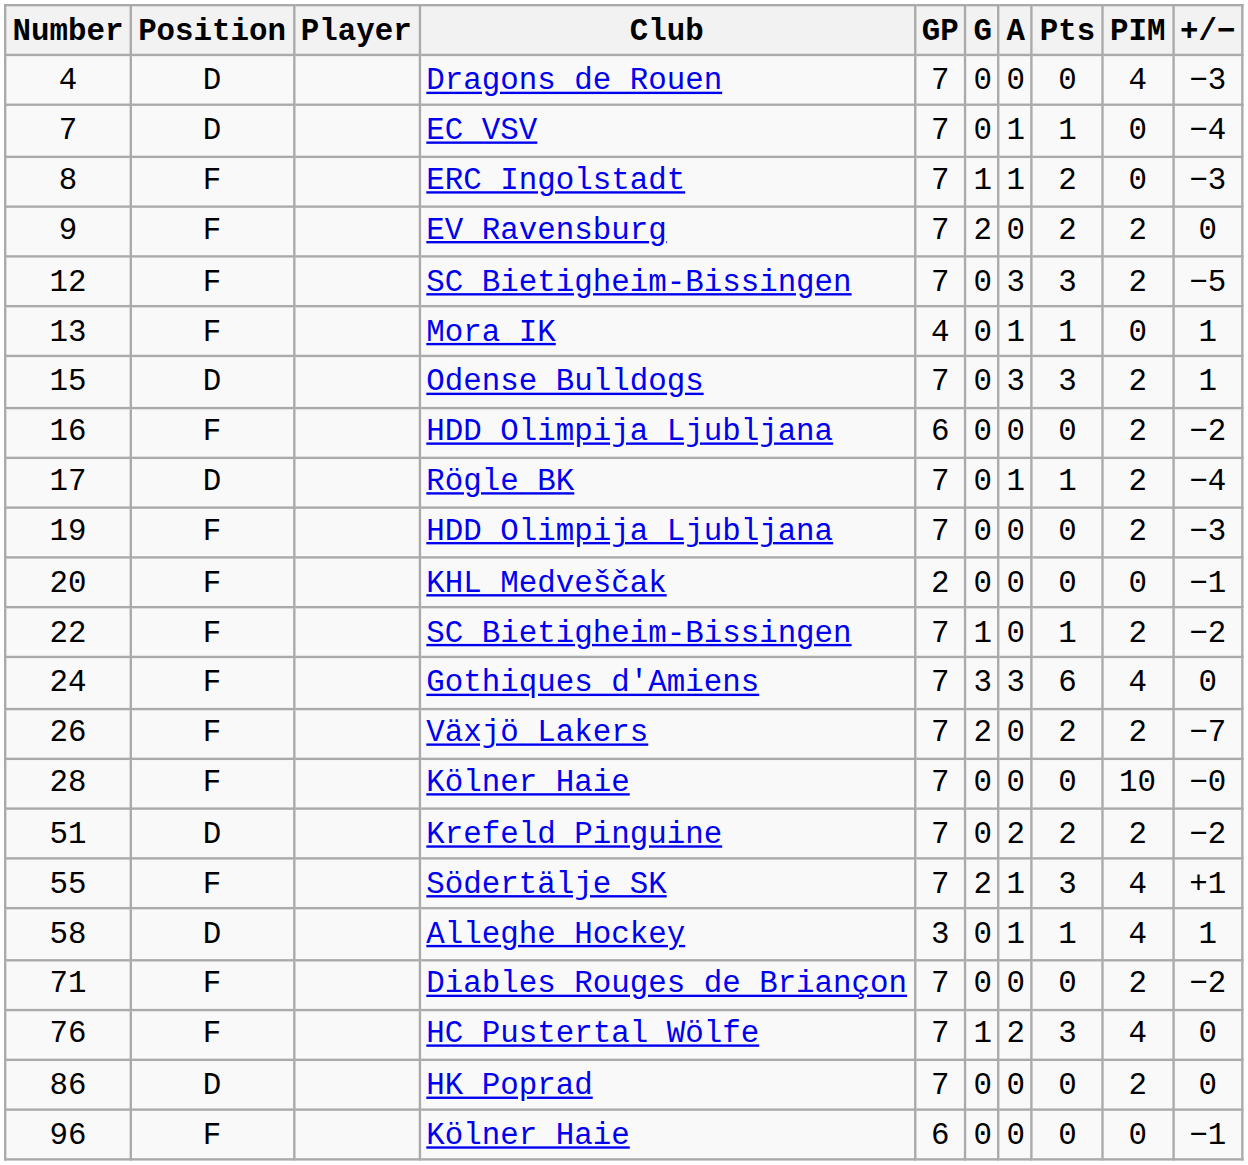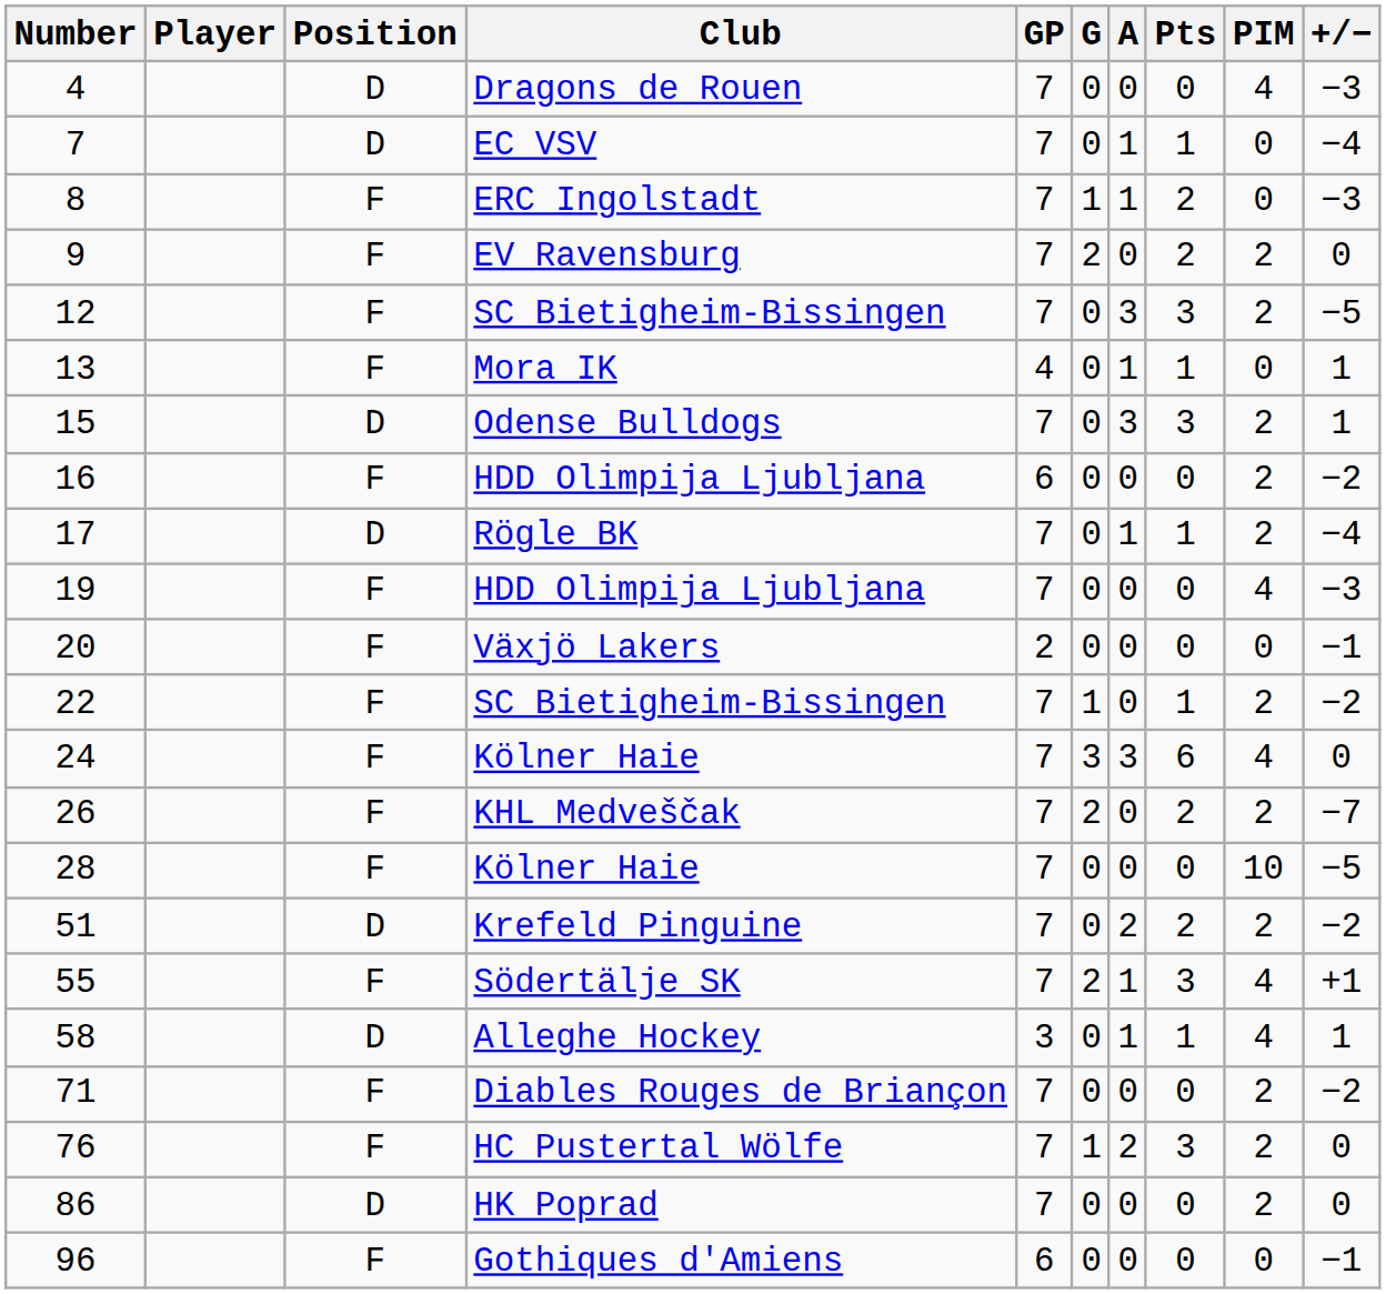 <table class="wikitable sortable" style="text-align: center;">
 <tr>
 <th>Number</th>
+<th>Player</th>
 <th>Position</th>
-<th>Player</th>
 <th>Club</th>
 <th>GP</th>
 <th>G</th>
 <th>A</th>
 <th>Pts</th>
 <th>PIM</th>
 <th>+/−</th>
 </tr>
 <tr>
 <td>4</td>
+<td align=left></td>
 <td>D</td>
-<td align=left></td>
 <td align=left> <a href='#'>Dragons de Rouen</a></td>
 <td>7</td>
 <td>0</td>
 <td>0</td>
 <td>0</td>
 <td>4</td>
 <td>−3</td>
 </tr>
 <tr>
 <td>7</td>
+<td align=left></td>
 <td>D</td>
-<td align=left></td>
 <td align=left> <a href='#'>EC VSV</a></td>
 <td>7</td>
 <td>0</td>
 <td>1</td>
 <td>1</td>
 <td>0</td>
 <td>−4</td>
 </tr>
 <tr>
 <td>8</td>
+<td align=left></td>
 <td>F</td>
-<td align=left></td>
 <td align=left> <a href='#'>ERC Ingolstadt</a></td>
 <td>7</td>
 <td>1</td>
 <td>1</td>
 <td>2</td>
 <td>0</td>
 <td>−3</td>
 </tr>
 <tr>
 <td>9</td>
+<td align=left></td>
 <td>F</td>
-<td align=left></td>
 <td align=left> <a href='#'>EV Ravensburg</a></td>
 <td>7</td>
 <td>2</td>
 <td>0</td>
 <td>2</td>
 <td>2</td>
 <td>0</td>
 </tr>
 <tr>
 <td>12</td>
+<td align=left></td>
 <td>F</td>
-<td align=left></td>
 <td align=left> <a href='#'>SC Bietigheim-Bissingen</a></td>
 <td>7</td>
 <td>0</td>
 <td>3</td>
 <td>3</td>
 <td>2</td>
 <td>−5</td>
 </tr>
 <tr>
 <td>13</td>
+<td align=left></td>
 <td>F</td>
-<td align=left></td>
 <td align=left> <a href='#'>Mora IK</a></td>
 <td>4</td>
 <td>0</td>
 <td>1</td>
 <td>1</td>
 <td>0</td>
 <td>1</td>
 </tr>
 <tr>
 <td>15</td>
+<td align=left></td>
 <td>D</td>
-<td align=left></td>
 <td align=left> <a href='#'>Odense Bulldogs</a></td>
 <td>7</td>
 <td>0</td>
 <td>3</td>
 <td>3</td>
 <td>2</td>
 <td>1</td>
 </tr>
 <tr>
 <td>16</td>
+<td align=left></td>
 <td>F</td>
-<td align=left></td>
 <td align=left> <a href='#'>HDD Olimpija Ljubljana</a></td>
 <td>6</td>
 <td>0</td>
 <td>0</td>
 <td>0</td>
 <td>2</td>
 <td>−2</td>
 </tr>
 <tr>
 <td>17</td>
+<td align=left></td>
 <td>D</td>
-<td align=left></td>
 <td align=left> <a href='#'>Rögle BK</a></td>
 <td>7</td>
 <td>0</td>
 <td>1</td>
 <td>1</td>
 <td>2</td>
 <td>−4</td>
 </tr>
 <tr>
 <td>19</td>
+<td align=left></td>
 <td>F</td>
-<td align=left></td>
 <td align=left> <a href='#'>HDD Olimpija Ljubljana</a></td>
 <td>7</td>
 <td>0</td>
 <td>0</td>
 <td>0</td>
-<td>2</td>
+<td>4</td>
 <td>−3</td>
 </tr>
 <tr>
 <td>20</td>
+<td align=left></td>
 <td>F</td>
-<td align=left></td>
-<td align=left> <a href='#'>KHL Medveščak</a></td>
+<td align=left> <a href='#'>Växjö Lakers</a></td>
 <td>2</td>
 <td>0</td>
 <td>0</td>
 <td>0</td>
 <td>0</td>
 <td>−1</td>
 </tr>
 <tr>
 <td>22</td>
+<td align=left></td>
 <td>F</td>
-<td align=left></td>
 <td align=left> <a href='#'>SC Bietigheim-Bissingen</a></td>
 <td>7</td>
 <td>1</td>
 <td>0</td>
 <td>1</td>
 <td>2</td>
 <td>−2</td>
 </tr>
 <tr>
 <td>24</td>
+<td align=left></td>
 <td>F</td>
-<td align=left></td>
-<td align=left> <a href='#'>Gothiques d'Amiens</a></td>
+<td align=left> <a href='#'>Kölner Haie</a></td>
 <td>7</td>
 <td>3</td>
 <td>3</td>
 <td>6</td>
 <td>4</td>
 <td>0</td>
 </tr>
 <tr>
 <td>26</td>
+<td align=left></td>
 <td>F</td>
-<td align=left></td>
-<td align=left> <a href='#'>Växjö Lakers</a></td>
+<td align=left> <a href='#'>KHL Medveščak</a></td>
 <td>7</td>
 <td>2</td>
 <td>0</td>
 <td>2</td>
 <td>2</td>
 <td>−7</td>
 </tr>
 <tr>
 <td>28</td>
+<td align=left></td>
 <td>F</td>
-<td align=left></td>
 <td align=left> <a href='#'>Kölner Haie</a></td>
 <td>7</td>
 <td>0</td>
 <td>0</td>
 <td>0</td>
 <td>10</td>
-<td>−0</td>
+<td>−5</td>
 </tr>
 <tr>
 <td>51</td>
+<td align=left></td>
 <td>D</td>
-<td align=left></td>
 <td align=left> <a href='#'>Krefeld Pinguine</a></td>
 <td>7</td>
 <td>0</td>
 <td>2</td>
 <td>2</td>
 <td>2</td>
 <td>−2</td>
 </tr>
 <tr>
 <td>55</td>
+<td align=left></td>
 <td>F</td>
-<td align=left></td>
 <td align=left> <a href='#'>Södertälje SK</a></td>
 <td>7</td>
 <td>2</td>
 <td>1</td>
 <td>3</td>
 <td>4</td>
 <td>+1</td>
 </tr>
 <tr>
 <td>58</td>
+<td align=left></td>
 <td>D</td>
-<td align=left></td>
 <td align=left> <a href='#'>Alleghe Hockey</a></td>
 <td>3</td>
 <td>0</td>
 <td>1</td>
 <td>1</td>
 <td>4</td>
 <td>1</td>
 </tr>
 <tr>
 <td>71</td>
+<td align=left></td>
 <td>F</td>
-<td align=left></td>
 <td align=left> <a href='#'>Diables Rouges de Briançon</a></td>
 <td>7</td>
 <td>0</td>
 <td>0</td>
 <td>0</td>
 <td>2</td>
 <td>−2</td>
 </tr>
 <tr>
 <td>76</td>
+<td align=left></td>
 <td>F</td>
-<td align=left></td>
 <td align=left> <a href='#'>HC Pustertal Wölfe</a></td>
 <td>7</td>
 <td>1</td>
 <td>2</td>
 <td>3</td>
-<td>4</td>
+<td>2</td>
 <td>0</td>
 </tr>
 <tr>
 <td>86</td>
+<td align=left></td>
 <td>D</td>
-<td align=left></td>
 <td align=left> <a href='#'>HK Poprad</a></td>
 <td>7</td>
 <td>0</td>
 <td>0</td>
 <td>0</td>
 <td>2</td>
 <td>0</td>
 </tr>
 <tr>
 <td>96</td>
+<td align=left></td>
 <td>F</td>
-<td align=left></td>
-<td align=left> <a href='#'>Kölner Haie</a></td>
+<td align=left> <a href='#'>Gothiques d'Amiens</a></td>
 <td>6</td>
 <td>0</td>
 <td>0</td>
 <td>0</td>
 <td>0</td>
 <td>−1</td>
 </tr>
 </table>
